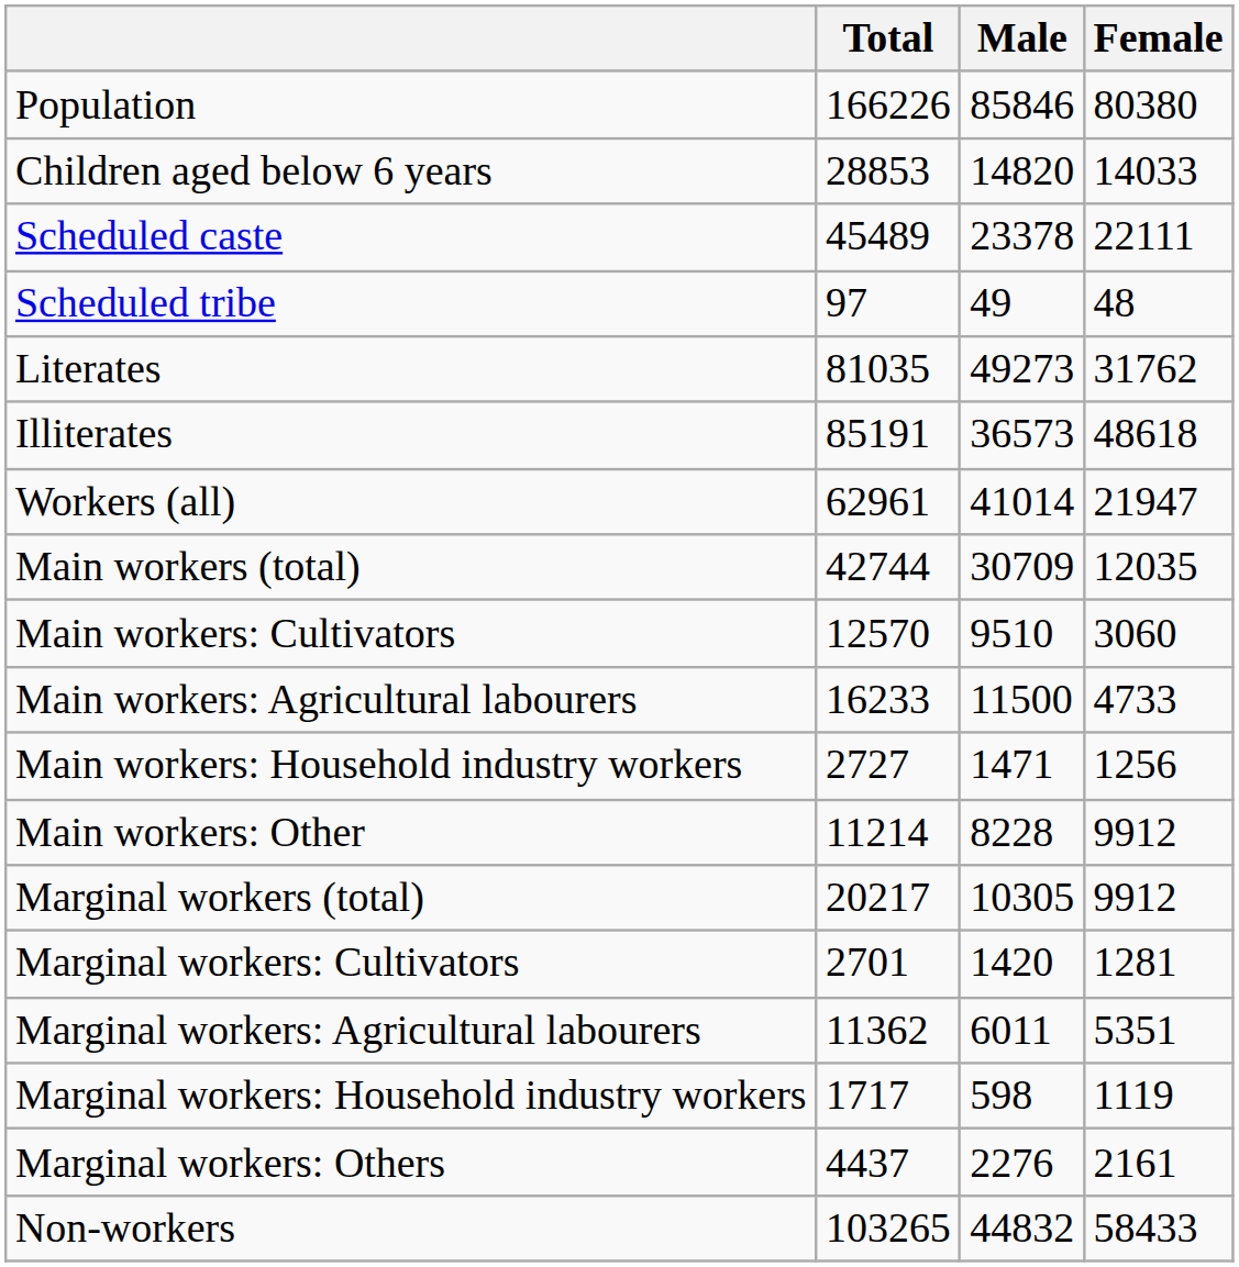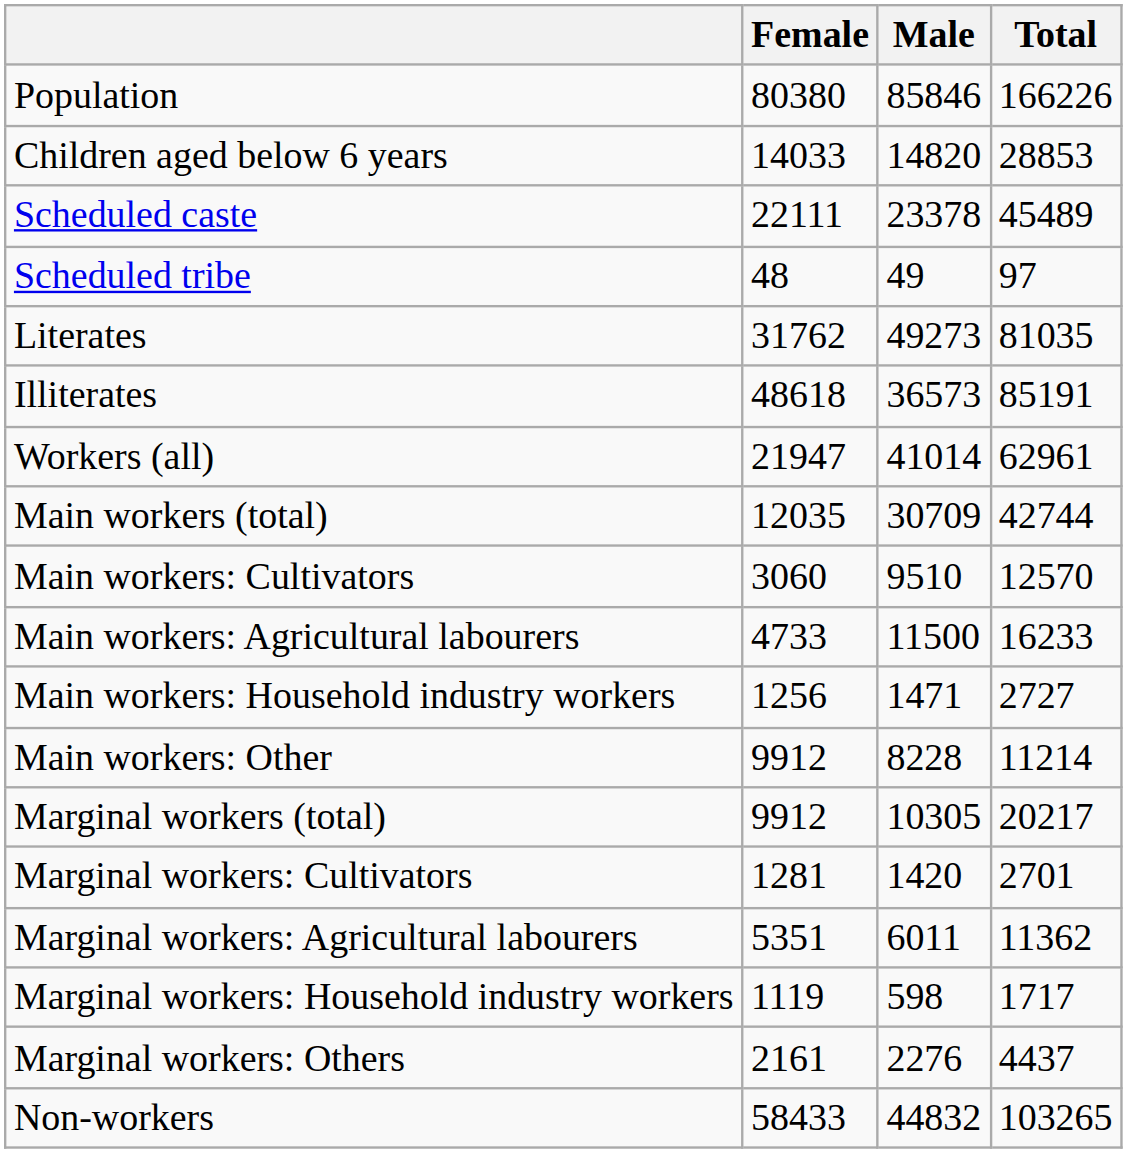 <table class="wikitable sortable">
 <tr>
 <th></th>
+<th>Female</th>
+<th>Male</th>
 <th>Total</th>
-<th>Male</th>
-<th>Female</th>
 </tr>
 <tr>
 <td>Population</td>
+<td>80380</td>
+<td>85846</td>
 <td>166226</td>
-<td>85846</td>
-<td>80380</td>
 </tr>
 <tr>
 <td>Children aged below 6 years</td>
+<td>14033</td>
+<td>14820</td>
 <td>28853</td>
-<td>14820</td>
-<td>14033</td>
 </tr>
 <tr>
 <td><a href='#'>Scheduled caste</a></td>
+<td>22111</td>
+<td>23378</td>
 <td>45489</td>
-<td>23378</td>
-<td>22111</td>
 </tr>
 <tr>
 <td><a href='#'>Scheduled tribe</a></td>
+<td>48</td>
+<td>49</td>
 <td>97</td>
-<td>49</td>
-<td>48</td>
 </tr>
 <tr>
 <td>Literates</td>
+<td>31762</td>
+<td>49273</td>
 <td>81035</td>
-<td>49273</td>
-<td>31762</td>
 </tr>
 <tr>
 <td>Illiterates</td>
+<td>48618</td>
+<td>36573</td>
 <td>85191</td>
-<td>36573</td>
-<td>48618</td>
 </tr>
 <tr>
 <td>Workers (all)</td>
+<td>21947</td>
+<td>41014</td>
 <td>62961</td>
-<td>41014</td>
-<td>21947</td>
 </tr>
 <tr>
 <td>Main workers (total)</td>
+<td>12035</td>
+<td>30709</td>
 <td>42744</td>
-<td>30709</td>
-<td>12035</td>
 </tr>
 <tr>
 <td>Main workers: Cultivators</td>
+<td>3060</td>
+<td>9510</td>
 <td>12570</td>
-<td>9510</td>
-<td>3060</td>
 </tr>
 <tr>
 <td>Main workers: Agricultural labourers</td>
+<td>4733</td>
+<td>11500</td>
 <td>16233</td>
-<td>11500</td>
-<td>4733</td>
 </tr>
 <tr>
 <td>Main workers: Household industry workers</td>
+<td>1256</td>
+<td>1471</td>
 <td>2727</td>
-<td>1471</td>
-<td>1256</td>
 </tr>
 <tr>
 <td>Main workers: Other</td>
+<td>9912</td>
+<td>8228</td>
 <td>11214</td>
-<td>8228</td>
-<td>9912</td>
 </tr>
 <tr>
 <td>Marginal workers (total)</td>
+<td>9912</td>
+<td>10305</td>
 <td>20217</td>
-<td>10305</td>
-<td>9912</td>
 </tr>
 <tr>
 <td>Marginal workers: Cultivators</td>
+<td>1281</td>
+<td>1420</td>
 <td>2701</td>
-<td>1420</td>
-<td>1281</td>
 </tr>
 <tr>
 <td>Marginal workers: Agricultural labourers</td>
+<td>5351</td>
+<td>6011</td>
 <td>11362</td>
-<td>6011</td>
-<td>5351</td>
 </tr>
 <tr>
 <td>Marginal workers: Household industry workers</td>
+<td>1119</td>
+<td>598</td>
 <td>1717</td>
-<td>598</td>
-<td>1119</td>
 </tr>
 <tr>
 <td>Marginal workers: Others</td>
+<td>2161</td>
+<td>2276</td>
 <td>4437</td>
-<td>2276</td>
-<td>2161</td>
 </tr>
 <tr>
 <td>Non-workers</td>
+<td>58433</td>
+<td>44832</td>
 <td>103265</td>
-<td>44832</td>
-<td>58433</td>
 </tr>
 </table>
